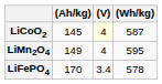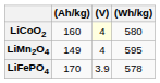 <table class="wikitable" style="float: left; margin: 1em auto 1em auto">
 <tr>
 <th></th>
 <th scope="col">(Ah/kg)</th>
 <th scope="col">(V)</th>
 <th scope="col">(Wh/kg)</th>
 </tr>
 <tr>
 <th scope="col">LiCoO<sub>2</sub></th>
-<td align="center">145</td>
+<td align="center">160</td>
 <td align="center" style="background: lightyellow;">4</td>
-<td align="center">587</td>
+<td align="center">580</td>
 </tr>
 <tr>
 <th scope="col">LiMn<sub>2</sub>O<sub>4</sub></th>
 <td align="center">149</td>
 <td align="center">4</td>
 <td align="center">595</td>
 </tr>
 <tr>
 <th scope="col">LiFePO<sub>4</sub></th>
 <td align="center">170</td>
-<td align="center">3.4</td>
+<td align="center">3.9</td>
 <td align="center">578</td>
 </tr>
 </table>
